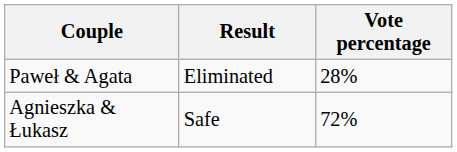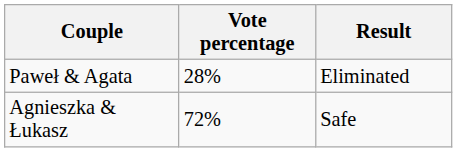 <table class="wikitable">
 <tr>
 <th style="width:130px;">Couple</th>
+<th style="width:100px;">Vote percentage</th>
 <th style="width:100px;">Result</th>
-<th style="width:100px;">Vote percentage</th>
 </tr>
 <tr>
 <td>Paweł & Agata</td>
+<td>28%</td>
 <td>Eliminated</td>
-<td>28%</td>
 </tr>
 <tr>
 <td>Agnieszka & Łukasz</td>
+<td>72%</td>
 <td>Safe</td>
-<td>72%</td>
 </tr>
 </table>
